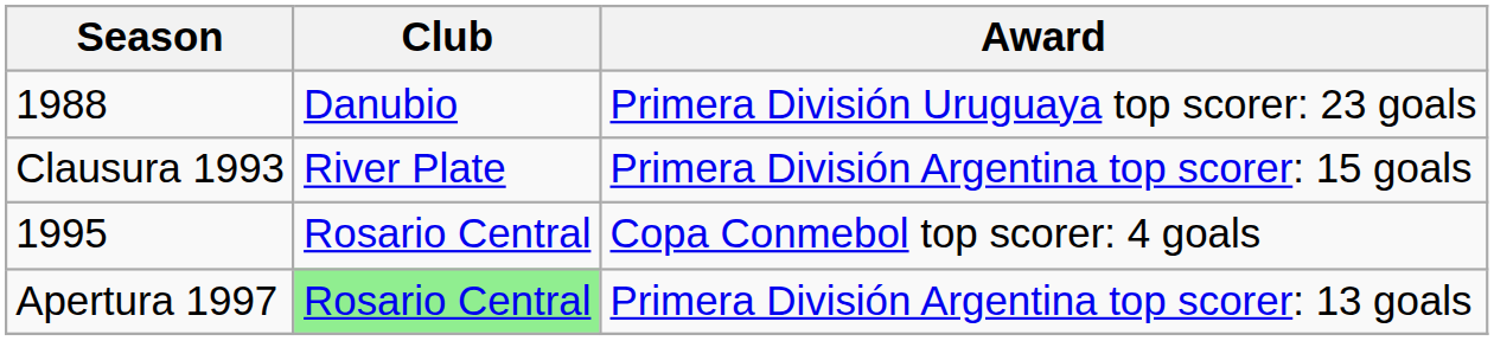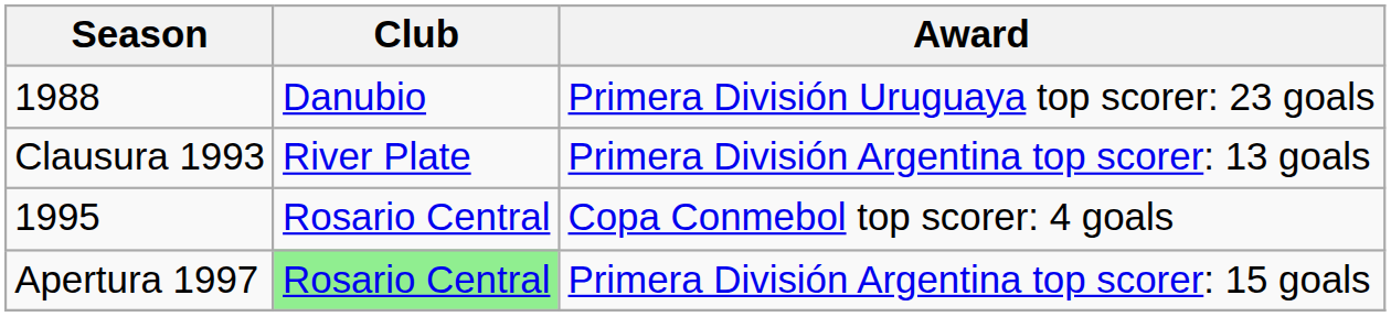 <table class="wikitable">
 <tr>
 <th>Season</th>
 <th>Club</th>
 <th>Award</th>
 </tr>
 <tr>
 <td>1988</td>
 <td><a href='#'>Danubio</a></td>
 <td><a href='#'>Primera División Uruguaya</a> top scorer: 23 goals</td>
 </tr>
 <tr>
 <td>Clausura 1993</td>
 <td><a href='#'>River Plate</a></td>
-<td><a href='#'>Primera División Argentina top scorer</a>: 15 goals</td>
+<td><a href='#'>Primera División Argentina top scorer</a>: 13 goals</td>
 </tr>
 <tr>
 <td>1995</td>
 <td><a href='#'>Rosario Central</a></td>
 <td><a href='#'>Copa Conmebol</a> top scorer: 4 goals</td>
 </tr>
 <tr>
 <td>Apertura 1997</td>
 <td style="background: lightgreen;"><a href='#'>Rosario Central</a></td>
-<td><a href='#'>Primera División Argentina top scorer</a>: 13 goals</td>
+<td><a href='#'>Primera División Argentina top scorer</a>: 15 goals</td>
 </tr>
 <tr>
 </tr>
 </table>
